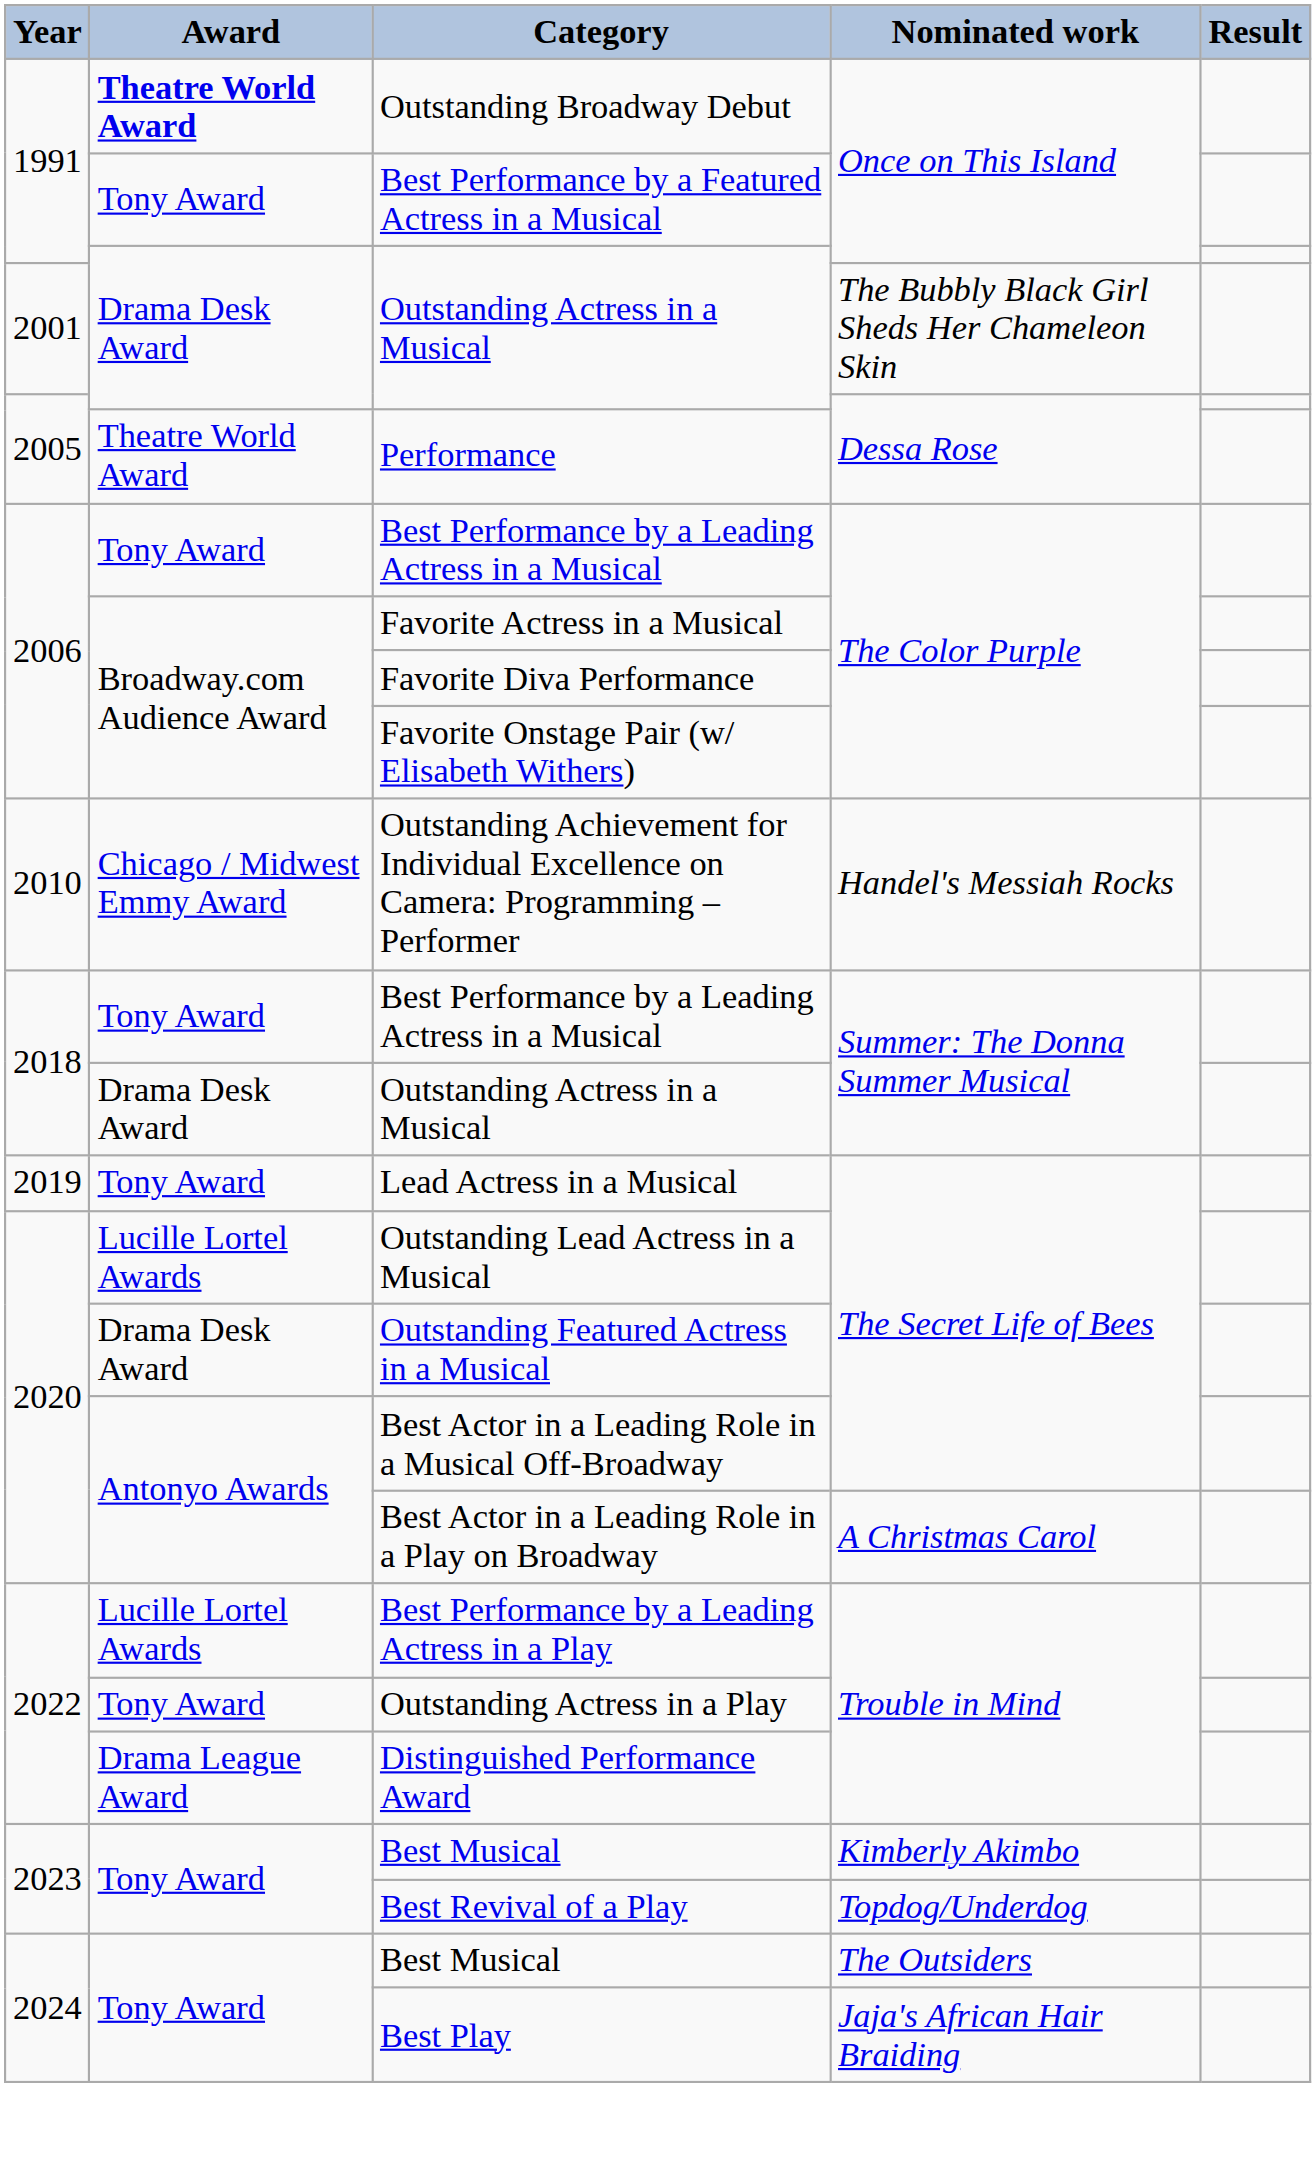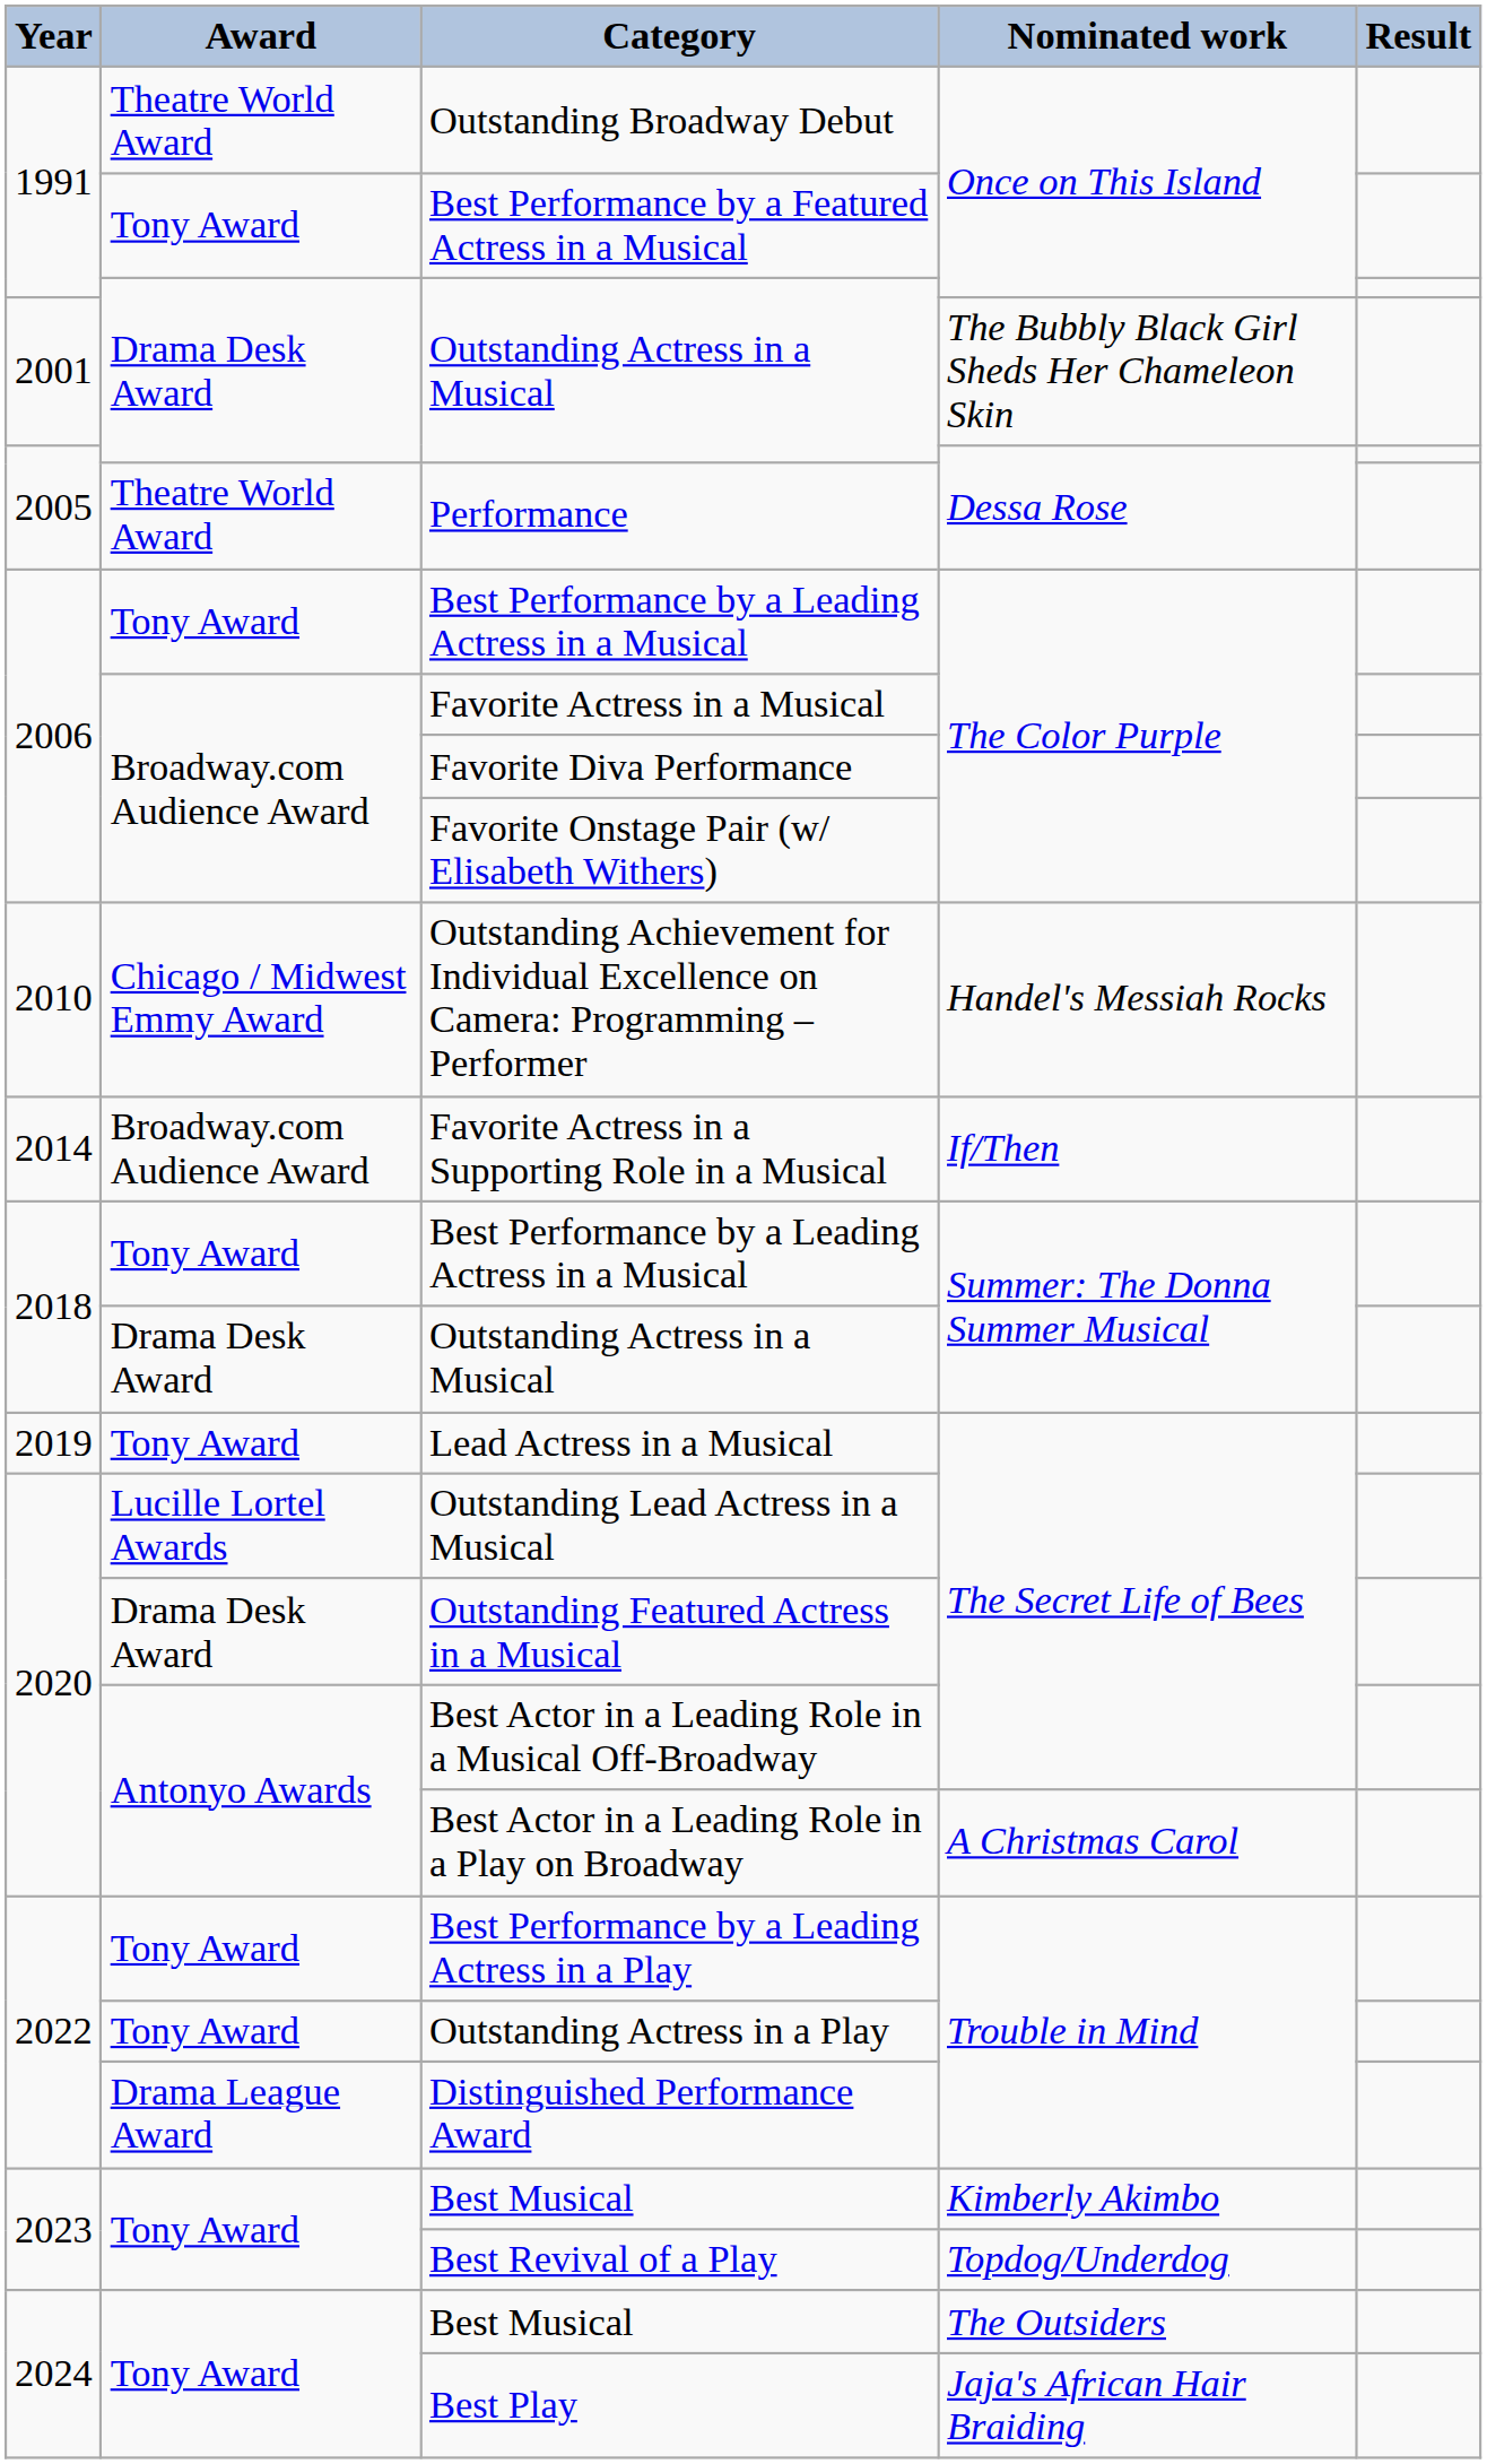 <table class="wikitable">
 <tr align="center">
 <th style="background:#B0C4DE">Year</th>
 <th style="background:#B0C4DE">Award</th>
 <th style="background:#B0C4DE">Category</th>
 <th style="background:#B0C4DE">Nominated work</th>
 <th style="background:#B0C4DE">Result</th>
 </tr>
 <tr>
 <td rowspan="3">1991</td>
-<td><strong><a href='#'>Theatre World Award</a></strong></td>
+<td><a href='#'>Theatre World Award</a></td>
 <td>Outstanding Broadway Debut</td>
 <td rowspan="3"><em><a href='#'>Once on This Island</a></em></td>
 <td></td>
 </tr>
 <tr>
 <td><a href='#'>Tony Award</a></td>
 <td><a href='#'>Best Performance by a Featured Actress in a Musical</a></td>
 <td></td>
 </tr>
 <tr>
 <td rowspan="3"><a href='#'>Drama Desk Award</a></td>
 <td rowspan="3"><a href='#'>Outstanding Actress in a Musical</a></td>
 <td></td>
 </tr>
 <tr>
 <td>2001</td>
 <td><em>The Bubbly Black Girl Sheds Her Chameleon Skin</em></td>
 <td></td>
 </tr>
 <tr>
 <td rowspan="2">2005</td>
 <td rowspan="2"><em><a href='#'>Dessa Rose</a></em></td>
 <td></td>
 </tr>
 <tr>
 <td><a href='#'>Theatre World Award</a></td>
 <td><a href='#'>Performance</a></td>
 <td></td>
 </tr>
 <tr>
 <td rowspan="4">2006</td>
 <td><a href='#'>Tony Award</a></td>
 <td><a href='#'>Best Performance by a Leading Actress in a Musical</a></td>
 <td rowspan="4"><em><a href='#'>The Color Purple</a></em></td>
 <td></td>
 </tr>
 <tr>
 <td rowspan="3">Broadway.com Audience Award</td>
 <td>Favorite Actress in a Musical</td>
 <td></td>
 </tr>
 <tr>
 <td>Favorite Diva Performance</td>
 <td></td>
 </tr>
 <tr>
 <td>Favorite Onstage Pair (w/ <a href='#'>Elisabeth Withers</a>)</td>
 <td></td>
 </tr>
 <tr>
 <td>2010</td>
 <td><a href='#'>Chicago / Midwest Emmy Award</a></td>
 <td>Outstanding Achievement for Individual Excellence on Camera: Programming – Performer</td>
 <td><em>Handel's Messiah Rocks</em></td>
 <td></td>
 </tr>
 <tr>
+<td>2014</td>
+<td>Broadway.com Audience Award</td>
+<td>Favorite Actress in a Supporting Role in a Musical</td>
+<td><em><a href='#'>If/Then</a></em></td>
+<td></td>
+</tr>
+<tr>
 <td rowspan="2">2018</td>
 <td><a href='#'>Tony Award</a></td>
 <td>Best Performance by a Leading Actress in a Musical</td>
 <td rowspan="2"><em><a href='#'>Summer: The Donna Summer Musical</a></em></td>
 <td></td>
 </tr>
 <tr>
 <td>Drama Desk Award</td>
 <td>Outstanding Actress in a Musical</td>
 <td></td>
 </tr>
 <tr>
 <td>2019</td>
 <td><a href='#'>Tony Award</a></td>
 <td>Lead Actress in a Musical</td>
 <td rowspan=4><em><a href='#'>The Secret Life of Bees</a></em></td>
 <td></td>
 </tr>
 <tr>
 <td rowspan=4>2020</td>
 <td><a href='#'>Lucille Lortel Awards</a></td>
 <td>Outstanding Lead Actress in a Musical</td>
 <td></td>
 </tr>
 <tr>
 <td>Drama Desk Award</td>
 <td><a href='#'>Outstanding Featured Actress in a Musical</a></td>
 <td></td>
 </tr>
 <tr>
 <td rowspan=2><a href='#'>Antonyo Awards</a></td>
 <td>Best Actor in a Leading Role in a Musical Off-Broadway</td>
 <td></td>
 </tr>
 <tr>
 <td>Best Actor in a Leading Role in a Play on Broadway</td>
 <td><em><a href='#'>A Christmas Carol</a></em></td>
 <td></td>
 </tr>
 <tr>
 <td rowspan="3">2022</td>
-<td><a href='#'>Lucille Lortel Awards</a></td>
+<td><a href='#'>Tony Award</a></td>
 <td><a href='#'>Best Performance by a Leading Actress in a Play</a></td>
 <td rowspan="3"><a href='#'><em>Trouble in Mind</em></a></td>
 <td></td>
 </tr>
 <tr>
 <td><a href='#'>Tony Award</a></td>
 <td>Outstanding Actress in a Play</td>
 <td></td>
 </tr>
 <tr>
 <td><a href='#'>Drama League Award</a></td>
 <td><a href='#'>Distinguished Performance Award</a></td>
 <td></td>
 </tr>
 <tr>
 <td rowspan="2">2023</td>
 <td rowspan="2"><a href='#'>Tony Award</a></td>
 <td><a href='#'>Best Musical</a></td>
 <td><a href='#'><em>Kimberly Akimbo</em></a></td>
 <td></td>
 </tr>
 <tr>
 <td><a href='#'>Best Revival of a Play</a></td>
 <td><em><a href='#'>Topdog/Underdog</a></em></td>
 <td></td>
 </tr>
 <tr>
 <td rowspan="2">2024</td>
 <td rowspan="2"><a href='#'>Tony Award</a></td>
 <td>Best Musical</td>
 <td><a href='#'><em>The Outsiders</em></a></td>
 <td></td>
 </tr>
 <tr>
 <td><a href='#'>Best Play</a></td>
 <td><em><a href='#'>Jaja's African Hair Braiding</a></em></td>
 <td></td>
 </tr>
 </table>
